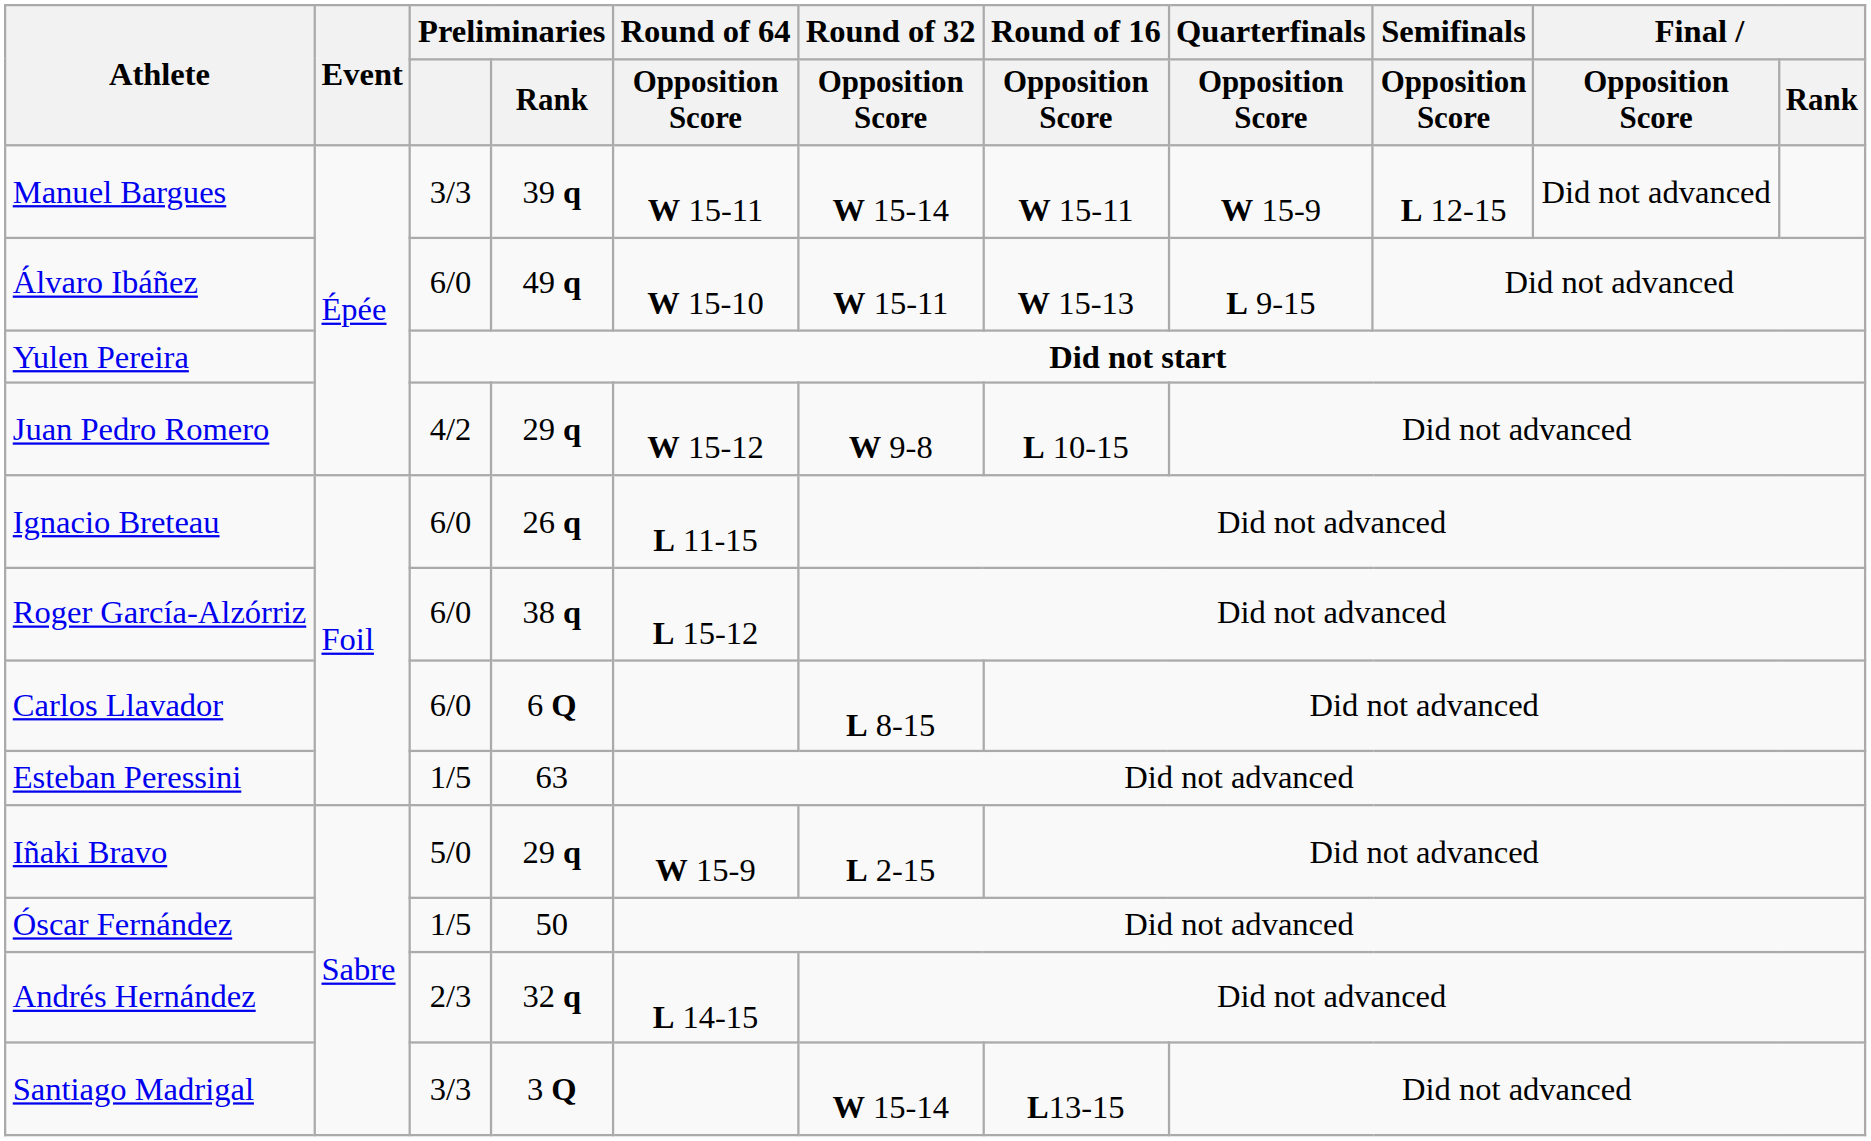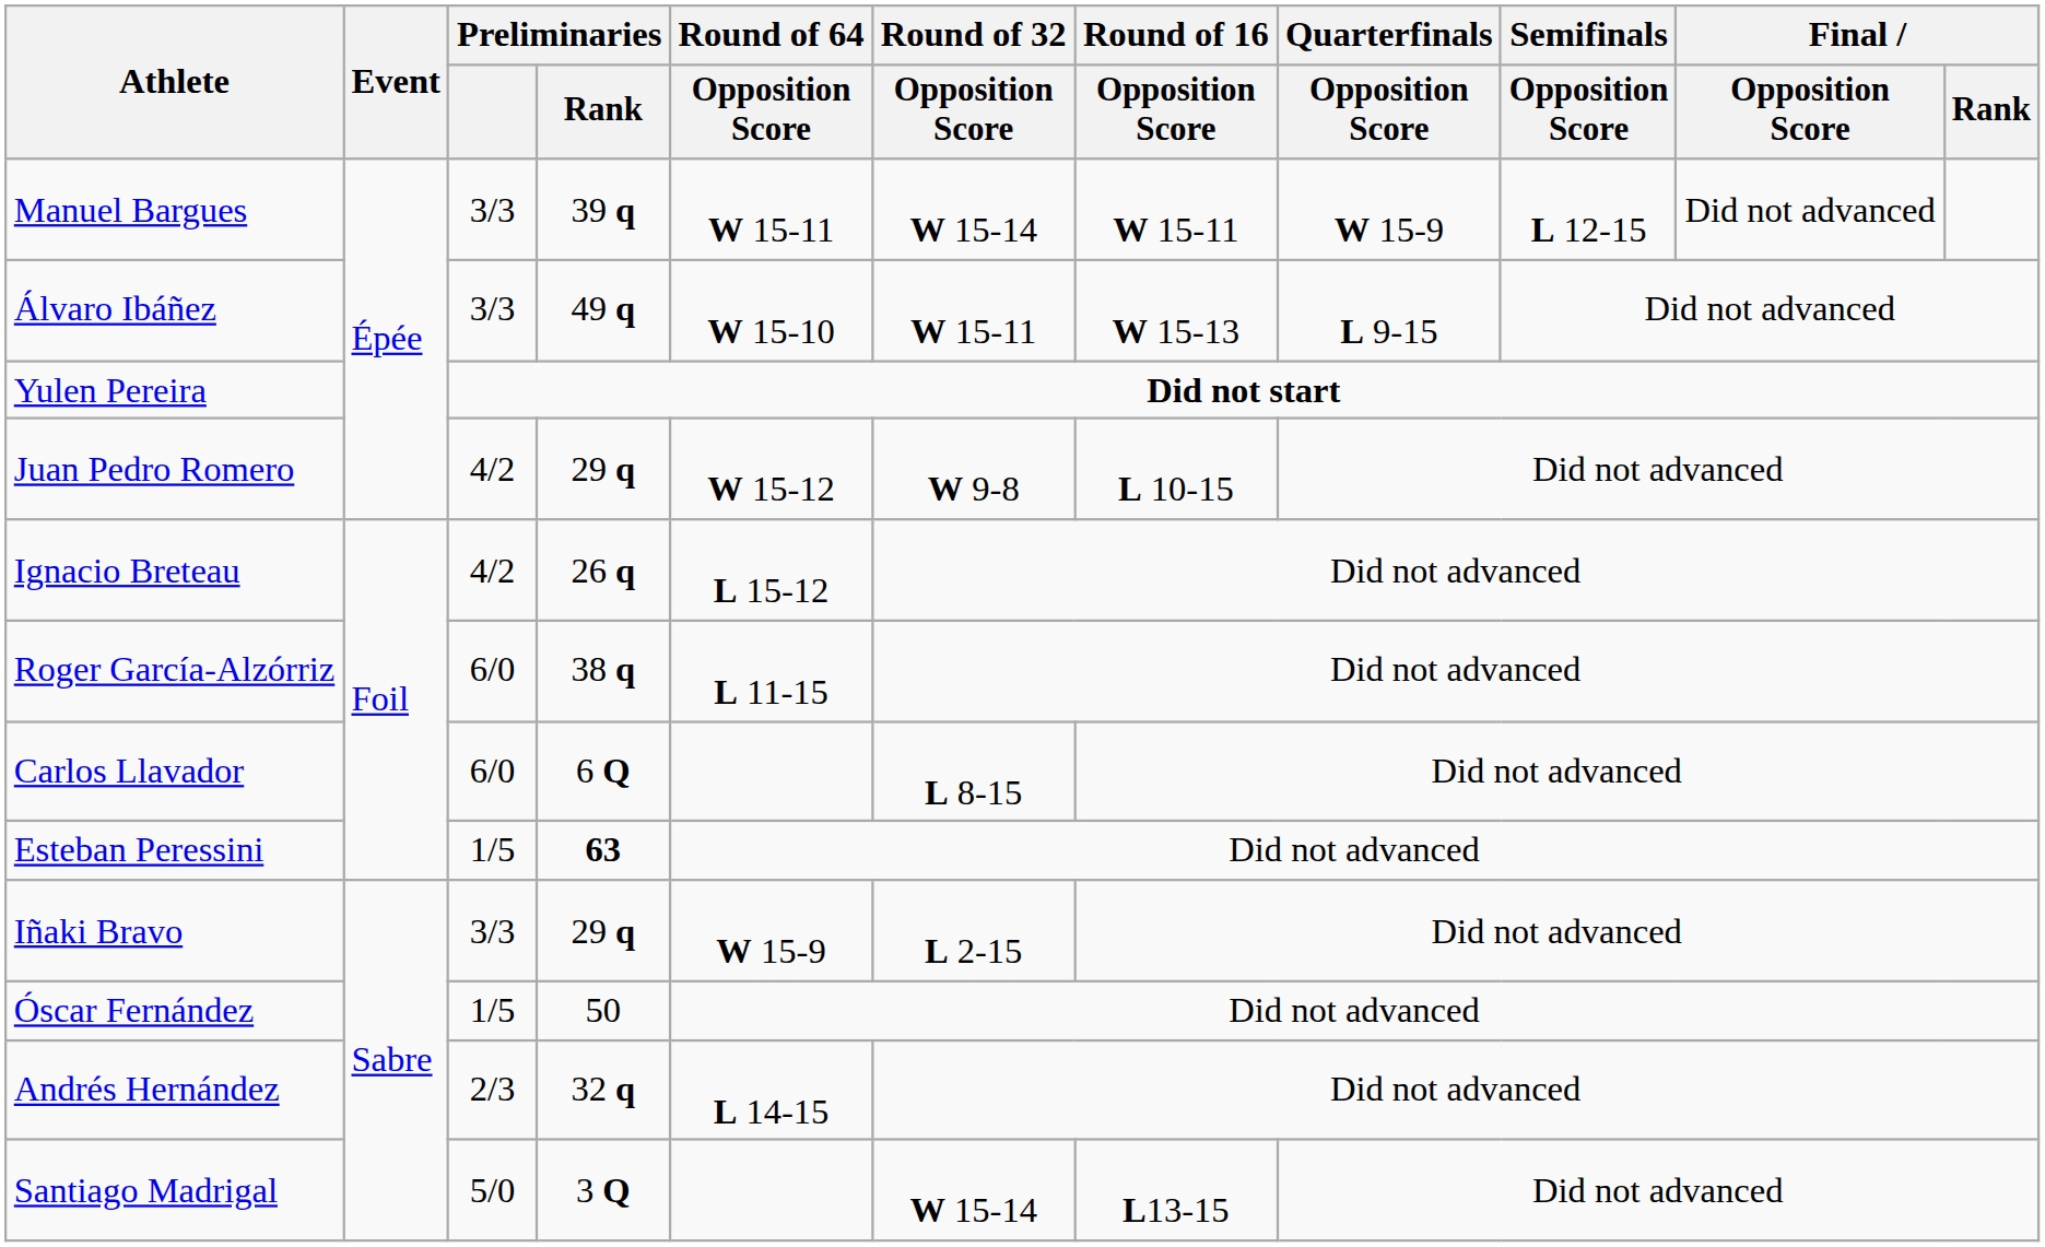 <table class="wikitable" style="font-size:90%">
 <tr>
 <th rowspan=2>Athlete</th>
 <th rowspan=2>Event</th>
 <th colspan=2>Preliminaries</th>
 <th>Round of 64</th>
 <th>Round of 32</th>
 <th>Round of 16</th>
 <th>Quarterfinals</th>
 <th>Semifinals</th>
 <th colspan=2>Final / </th>
 </tr>
 <tr style="font-size:95%">
 <th></th>
 <th>Rank</th>
 <th>Opposition<br>Score</th>
 <th>Opposition<br>Score</th>
 <th>Opposition<br>Score</th>
 <th>Opposition<br>Score</th>
 <th>Opposition<br>Score</th>
 <th>Opposition<br>Score</th>
 <th>Rank</th>
 </tr>
 <tr align=center>
 <td align=left><a href='#'>Manuel Bargues</a></td>
 <td style="text-align:left;" rowspan=4><a href='#'>Épée</a></td>
 <td>3/3</td>
 <td>39 <strong>q</strong></td>
 <td><br><strong>W</strong> 15-11</td>
 <td><br><strong>W</strong> 15-14</td>
 <td><br><strong>W</strong> 15-11</td>
 <td><br><strong>W</strong> 15-9</td>
 <td><br><strong>L</strong> 12-15</td>
 <td colspan=1>Did not advanced</td>
 <td></td>
 </tr>
 <tr align=center>
 <td align=left><a href='#'>Álvaro Ibáñez</a></td>
-<td>6/0</td>
+<td>3/3</td>
 <td>49 <strong>q</strong></td>
 <td><br><strong>W</strong> 15-10</td>
 <td><br><strong>W</strong> 15-11</td>
 <td><br><strong>W</strong> 15-13</td>
 <td><br><strong>L</strong> 9-15</td>
 <td colspan=3>Did not advanced</td>
 </tr>
 <tr align=center>
 <td align=left><a href='#'>Yulen Pereira</a></td>
 <td colspan=9><strong>Did not start</strong></td>
 </tr>
 <tr align=center>
 <td align=left><a href='#'>Juan Pedro Romero</a></td>
 <td>4/2</td>
 <td>29 <strong>q</strong></td>
 <td><br><strong>W</strong> 15-12</td>
 <td><br><strong>W</strong> 9-8</td>
 <td><br><strong>L</strong> 10-15</td>
 <td colspan=4>Did not advanced</td>
 </tr>
 <tr align=center>
 <td align=left><a href='#'>Ignacio Breteau</a></td>
 <td style="text-align:left;" rowspan="4"><a href='#'>Foil</a></td>
-<td>6/0</td>
+<td>4/2</td>
 <td>26 <strong>q</strong></td>
-<td><br><strong>L</strong> 11-15</td>
+<td><br><strong>L</strong> 15-12</td>
 <td colspan=6>Did not advanced</td>
 </tr>
 <tr align=center>
 <td align=left><a href='#'>Roger García-Alzórriz</a></td>
 <td>6/0</td>
 <td>38 <strong>q</strong></td>
-<td><br><strong>L</strong> 15-12</td>
+<td><br><strong>L</strong> 11-15</td>
 <td colspan=6>Did not advanced</td>
 </tr>
 <tr align=center>
 <td align=left><a href='#'>Carlos Llavador</a></td>
 <td>6/0</td>
 <td>6 <strong>Q</strong></td>
 <td></td>
 <td><br><strong>L</strong> 8-15</td>
 <td colspan=5>Did not advanced</td>
 </tr>
 <tr align=center>
 <td align=left><a href='#'>Esteban Peressini</a></td>
 <td>1/5</td>
-<td>63</td>
+<td><strong>63</strong></td>
 <td colspan=7>Did not advanced</td>
 </tr>
 <tr align=center>
 <td align=left><a href='#'>Iñaki Bravo</a></td>
 <td style="text-align:left;" rowspan="4"><a href='#'>Sabre</a></td>
-<td>5/0</td>
+<td>3/3</td>
 <td>29 <strong>q</strong></td>
 <td><br><strong>W</strong> 15-9</td>
 <td><br><strong>L</strong> 2-15</td>
 <td colspan=5>Did not advanced</td>
 </tr>
 <tr align=center>
 <td align=left><a href='#'>Óscar Fernández</a></td>
 <td>1/5</td>
 <td>50</td>
 <td colspan=7>Did not advanced</td>
 </tr>
 <tr align=center>
 <td align=left><a href='#'>Andrés Hernández</a></td>
 <td>2/3</td>
 <td>32 <strong>q</strong></td>
 <td><br><strong>L</strong> 14-15</td>
 <td colspan=6>Did not advanced</td>
 </tr>
 <tr align=center>
 <td align=left><a href='#'>Santiago Madrigal</a></td>
-<td>3/3</td>
+<td>5/0</td>
 <td>3 <strong>Q</strong></td>
 <td></td>
 <td><br><strong>W</strong> 15-14</td>
 <td><br><strong>L</strong>13-15</td>
 <td colspan=4>Did not advanced</td>
 </tr>
 </table>
